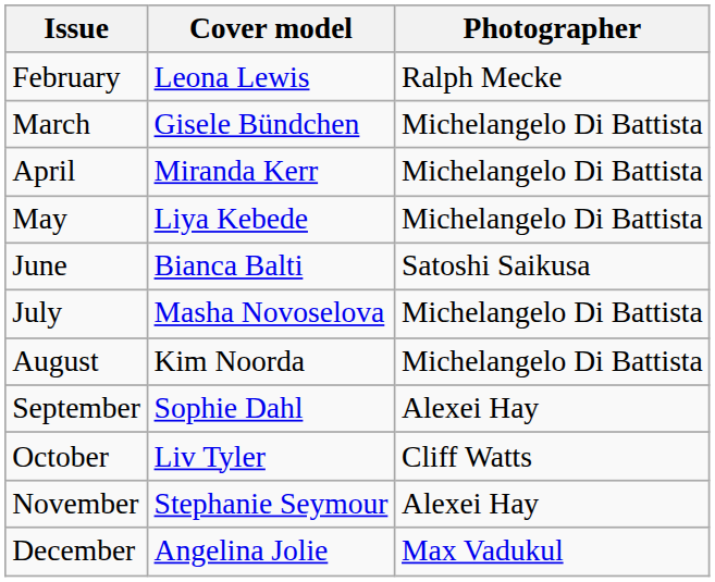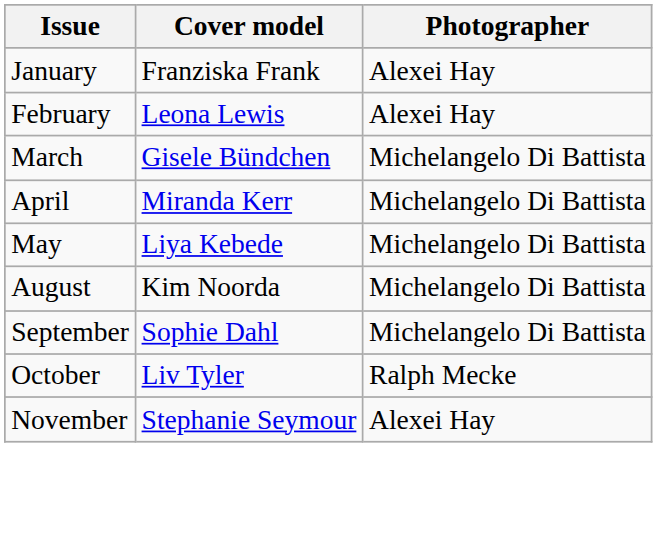 <table class="sortable wikitable">
 <tr>
 <th>Issue</th>
 <th>Cover model</th>
 <th>Photographer</th>
 </tr>
 <tr>
+<td>January</td>
+<td>Franziska Frank</td>
+<td>Alexei Hay</td>
+</tr>
+<tr>
 <td>February</td>
 <td><a href='#'>Leona Lewis</a></td>
-<td>Ralph Mecke</td>
+<td>Alexei Hay</td>
 </tr>
 <tr>
 <td>March</td>
 <td><a href='#'>Gisele Bündchen</a></td>
 <td>Michelangelo Di Battista</td>
 </tr>
 <tr>
 <td>April</td>
 <td><a href='#'>Miranda Kerr</a></td>
 <td>Michelangelo Di Battista</td>
 </tr>
 <tr>
 <td>May</td>
 <td><a href='#'>Liya Kebede</a></td>
 <td>Michelangelo Di Battista</td>
 </tr>
 <tr>
-<td>June</td>
-<td><a href='#'>Bianca Balti</a></td>
-<td>Satoshi Saikusa</td>
-</tr>
-<tr>
-<td>July</td>
-<td><a href='#'>Masha Novoselova</a></td>
-<td>Michelangelo Di Battista</td>
-</tr>
-<tr>
 <td>August</td>
 <td>Kim Noorda</td>
 <td>Michelangelo Di Battista</td>
 </tr>
 <tr>
 <td>September</td>
 <td><a href='#'>Sophie Dahl</a></td>
-<td>Alexei Hay</td>
+<td>Michelangelo Di Battista</td>
 </tr>
 <tr>
 <td>October</td>
 <td><a href='#'>Liv Tyler</a></td>
-<td>Cliff Watts</td>
+<td>Ralph Mecke</td>
 </tr>
 <tr>
 <td>November</td>
 <td><a href='#'>Stephanie Seymour</a></td>
 <td>Alexei Hay</td>
 </tr>
-<tr>
-<td>December</td>
-<td><a href='#'>Angelina Jolie</a></td>
-<td><a href='#'>Max Vadukul</a></td>
-</tr>
 </table>
